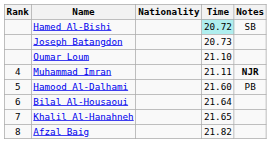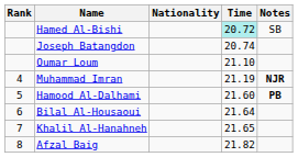 <table class="wikitable sortable" style="text-align:center;font-size:95%">
 <tr>
 <th>Rank</th>
 <th>Name</th>
 <th>Nationality</th>
 <th>Time</th>
 <th>Notes</th>
 </tr>
 <tr>
 <td></td>
 <td align=left><a href='#'>Hamed Al-Bishi</a></td>
 <td align=left></td>
 <td style="background: paleturquoise;">20.72</td>
 <td>SB</td>
 </tr>
 <tr>
 <td></td>
 <td align=left><a href='#'>Joseph Batangdon</a></td>
 <td align=left></td>
-<td>20.73</td>
+<td>20.74</td>
 <td></td>
 </tr>
 <tr>
 <td></td>
 <td align=left><a href='#'>Oumar Loum</a></td>
 <td align=left></td>
 <td>21.10</td>
 <td></td>
 </tr>
 <tr>
 <td>4</td>
 <td align=left><a href='#'>Muhammad Imran</a></td>
 <td align=left></td>
-<td>21.11</td>
+<td>21.19</td>
 <td><strong>NJR</strong></td>
 </tr>
 <tr>
 <td>5</td>
 <td align=left><a href='#'>Hamood Al-Dalhami</a></td>
 <td align=left></td>
 <td>21.60</td>
-<td>PB</td>
+<td><strong>PB</strong></td>
 </tr>
 <tr>
 <td>6</td>
 <td align=left><a href='#'>Bilal Al-Housaoui</a></td>
 <td align=left></td>
 <td>21.64</td>
 <td></td>
 </tr>
 <tr>
 <td>7</td>
 <td align=left><a href='#'>Khalil Al-Hanahneh</a></td>
 <td align=left></td>
 <td>21.65</td>
 <td></td>
 </tr>
 <tr>
 <td>8</td>
 <td align=left><a href='#'>Afzal Baig</a></td>
 <td align=left></td>
 <td>21.82</td>
 <td></td>
 </tr>
 </table>
